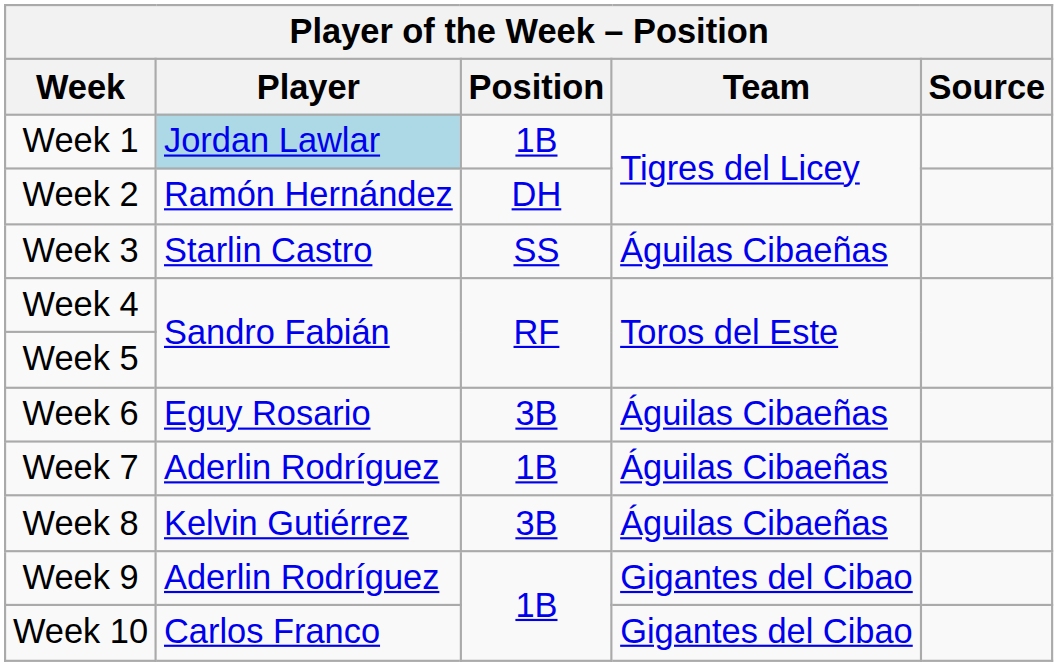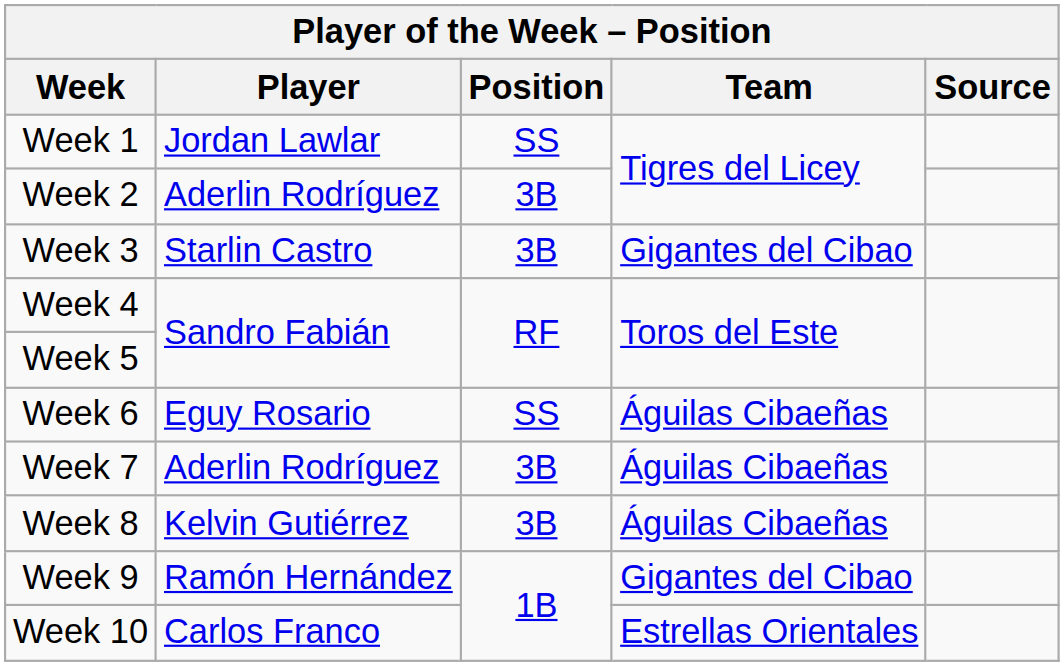 <table class="wikitable" style="text-align:center;">
 <tr>
 <th colspan="5">Player of the Week – Position</th>
 </tr>
 <tr>
 <th>Week</th>
 <th>Player</th>
 <th>Position</th>
 <th>Team</th>
 <th>Source</th>
 </tr>
 <tr>
 <td>Week 1</td>
-<td align="left" style="background: lightblue;"> <a href='#'>Jordan Lawlar</a></td>
-<td><a href='#'>1B</a></td>
+<td align="left"> <a href='#'>Jordan Lawlar</a></td>
+<td><a href='#'>SS</a></td>
 <td rowspan=2 align=left><a href='#'>Tigres del Licey</a></td>
 <td></td>
 </tr>
 <tr>
 <td>Week 2</td>
-<td align="left"> <a href='#'>Ramón Hernández</a></td>
-<td><a href='#'>DH</a></td>
+<td align="left"> <a href='#'>Aderlin Rodríguez</a></td>
+<td><a href='#'>3B</a></td>
 <td></td>
 </tr>
 <tr>
 <td>Week 3</td>
 <td align="left"> <a href='#'>Starlin Castro</a></td>
-<td><a href='#'>SS</a></td>
-<td align=left><a href='#'>Águilas Cibaeñas</a></td>
+<td><a href='#'>3B</a></td>
+<td align=left><a href='#'>Gigantes del Cibao</a></td>
 <td></td>
 </tr>
 <tr>
 <td>Week 4</td>
 <td rowspan=2 align=left> <a href='#'>Sandro Fabián</a></td>
 <td rowspan=2><a href='#'>RF</a></td>
 <td rowspan=2 align=left><a href='#'>Toros del Este</a></td>
 <td rowspan=2></td>
 </tr>
 <tr>
 <td>Week 5</td>
 </tr>
 <tr>
 <td>Week 6</td>
 <td align="left"> <a href='#'>Eguy Rosario</a></td>
-<td><a href='#'>3B</a></td>
+<td><a href='#'>SS</a></td>
 <td align=left><a href='#'>Águilas Cibaeñas</a></td>
 <td></td>
 </tr>
 <tr>
 <td>Week 7</td>
 <td align="left"> <a href='#'>Aderlin Rodríguez</a></td>
-<td><a href='#'>1B</a></td>
+<td><a href='#'>3B</a></td>
 <td align=left><a href='#'>Águilas Cibaeñas</a></td>
 <td></td>
 </tr>
 <tr>
 <td>Week 8</td>
 <td align="left"> <a href='#'>Kelvin Gutiérrez</a></td>
 <td><a href='#'>3B</a></td>
 <td align=left><a href='#'>Águilas Cibaeñas</a></td>
 <td></td>
 </tr>
 <tr>
 <td>Week 9</td>
-<td align="left"> <a href='#'>Aderlin Rodríguez</a></td>
+<td align="left"> <a href='#'>Ramón Hernández</a></td>
 <td rowspan=2><a href='#'>1B</a></td>
 <td align=left><a href='#'>Gigantes del Cibao</a></td>
 <td></td>
 </tr>
 <tr>
 <td>Week 10</td>
 <td align="left"> <a href='#'>Carlos Franco</a></td>
-<td align=left><a href='#'>Gigantes del Cibao</a></td>
+<td align=left><a href='#'>Estrellas Orientales</a></td>
 <td></td>
 </tr>
 </table>
